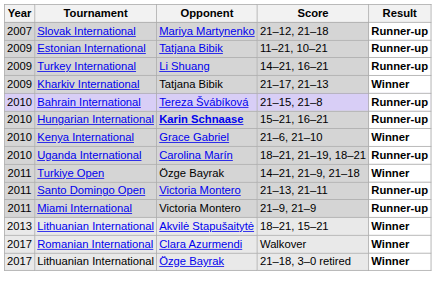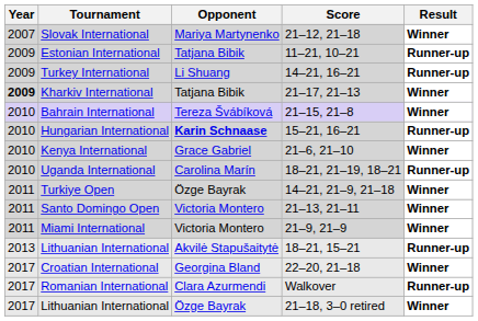 <table class="sortable wikitable" style="font-size: 90%;">
 <tr>
 <th>Year</th>
 <th>Tournament</th>
 <th>Opponent</th>
 <th>Score</th>
 <th>Result</th>
 </tr>
 <tr style="background:#D5D5D5">
 <td align="center">2007</td>
 <td align="left"><a href='#'>Slovak International</a></td>
 <td align="left"> <a href='#'>Mariya Martynenko</a></td>
 <td align="left">21–12, 21–18</td>
-<td style="text-align:left; background:white"> <strong>Runner-up</strong></td>
+<td style="text-align:left; background:white"> <strong>Winner</strong></td>
 </tr>
 <tr style="background:#D5D5D5">
 <td align="center">2009</td>
 <td align="left"><a href='#'>Estonian International</a></td>
 <td align="left"> <a href='#'>Tatjana Bibik</a></td>
 <td align="left">11–21, 10–21</td>
 <td style="text-align:left; background:white"> <strong>Runner-up</strong></td>
 </tr>
 <tr style="background:#D5D5D5">
 <td align="center">2009</td>
 <td align="left"><a href='#'>Turkey International</a></td>
 <td align="left"> <a href='#'>Li Shuang</a></td>
 <td align="left">14–21, 16–21</td>
 <td style="text-align:left; background:white"> <strong>Runner-up</strong></td>
 </tr>
 <tr style="background:#D5D5D5">
-<td align="center">2009</td>
+<td align="center"><strong>2009</strong></td>
 <td align="left"><a href='#'>Kharkiv International</a></td>
 <td align="left"> Tatjana Bibik</td>
 <td align="left">21–17, 21–13</td>
 <td style="text-align:left; background:white"> <strong>Winner</strong></td>
 </tr>
 <tr style="background:#D8CEF6">
 <td align="center">2010</td>
 <td align="left"><a href='#'>Bahrain International</a></td>
 <td align="left"> <a href='#'>Tereza Švábíková</a></td>
 <td align="left">21–15, 21–8</td>
-<td style="text-align:left; background:white"> <strong>Runner-up</strong></td>
+<td style="text-align:left; background:white"> <strong>Winner</strong></td>
 </tr>
 <tr style="background:#D5D5D5">
 <td align="center">2010</td>
 <td align="left"><a href='#'>Hungarian International</a></td>
 <td align="left"><strong> <a href='#'>Karin Schnaase</a></strong></td>
 <td align="left">15–21, 16–21</td>
 <td style="text-align:left; background:white"> <strong>Runner-up</strong></td>
 </tr>
 <tr style="background:#D5D5D5">
 <td align="center">2010</td>
 <td align="left"><a href='#'>Kenya International</a></td>
 <td align="left"> <a href='#'>Grace Gabriel</a></td>
 <td align="left">21–6, 21–10</td>
 <td style="text-align:left; background:white"> <strong>Winner</strong></td>
 </tr>
 <tr style="background:#D5D5D5">
 <td align="center">2010</td>
 <td align="left"><a href='#'>Uganda International</a></td>
 <td align="left"> <a href='#'>Carolina Marín</a></td>
 <td align="left">18–21, 21–19, 18–21</td>
 <td style="text-align:left; background:white"> <strong>Runner-up</strong></td>
 </tr>
 <tr style="background:#D5D5D5">
 <td align="center">2011</td>
 <td align="left"><a href='#'>Turkiye Open</a></td>
 <td align="left"> Özge Bayrak</td>
 <td align="left">14–21, 21–9, 21–18</td>
 <td style="text-align:left; background:white"> <strong>Winner</strong></td>
 </tr>
 <tr style="background:#D5D5D5">
 <td align="center">2011</td>
 <td align="left"><a href='#'>Santo Domingo Open</a></td>
 <td align="left"> <a href='#'>Victoria Montero</a></td>
 <td align="left">21–13, 21–11</td>
-<td style="text-align:left; background:white"> <strong>Runner-up</strong></td>
+<td style="text-align:left; background:white"> <strong>Winner</strong></td>
 </tr>
 <tr style="background:#D5D5D5">
 <td align="center">2011</td>
 <td align="left"><a href='#'>Miami International</a></td>
 <td align="left"> Victoria Montero</td>
 <td align="left">21–9, 21–9</td>
-<td style="text-align:left; background:white"> <strong>Runner-up</strong></td>
+<td style="text-align:left; background:white"> <strong>Winner</strong></td>
 </tr>
 <tr style="background:#E9E9E9">
 <td align="center">2013</td>
 <td align="left"><a href='#'>Lithuanian International</a></td>
 <td align="left"> <a href='#'>Akvilė Stapušaitytė</a></td>
 <td align="left">18–21, 15–21</td>
+<td style="text-align:left; background:white"> <strong>Runner-up</strong></td>
+</tr>
+<tr style="background:#E9E9E9">
+<td align="center">2017</td>
+<td align="left"><a href='#'>Croatian International</a></td>
+<td align="left"> <a href='#'>Georgina Bland</a></td>
+<td align="left">22–20, 21–18</td>
 <td style="text-align:left; background:white"> <strong>Winner</strong></td>
 </tr>
 <tr style="background:#E9E9E9">
 <td align="center">2017</td>
 <td align="left"><a href='#'>Romanian International</a></td>
 <td align="left"> <a href='#'>Clara Azurmendi</a></td>
 <td align="left">Walkover</td>
-<td style="text-align:left; background:white"> <strong>Winner</strong></td>
+<td style="text-align:left; background:white"> <strong>Runner-up</strong></td>
 </tr>
 <tr style="background:#E9E9E9">
 <td align="center">2017</td>
 <td align="left">Lithuanian International</td>
 <td align="left"> <a href='#'>Özge Bayrak</a></td>
 <td align="left">21–18, 3–0 retired</td>
 <td style="text-align:left; background:white"> <strong>Winner</strong></td>
 </tr>
 </table>
